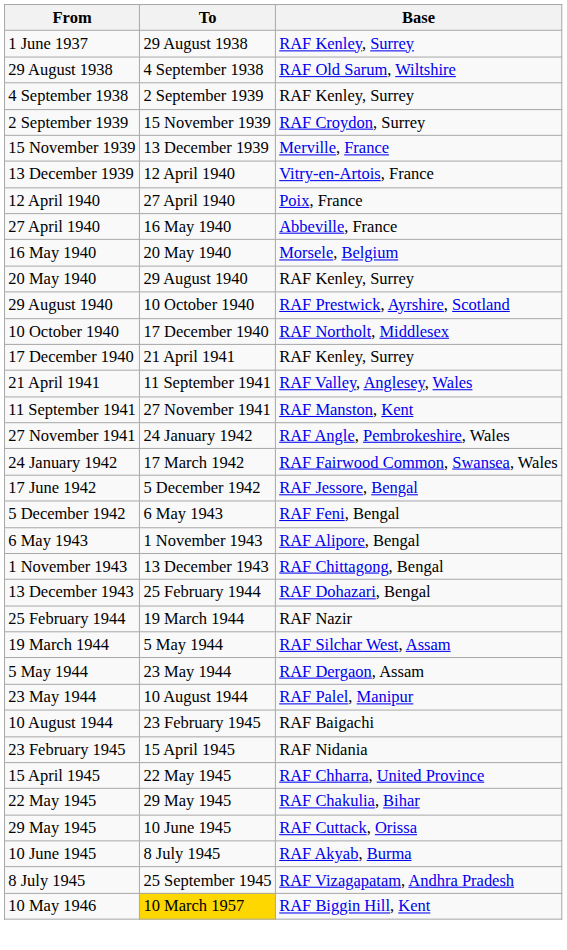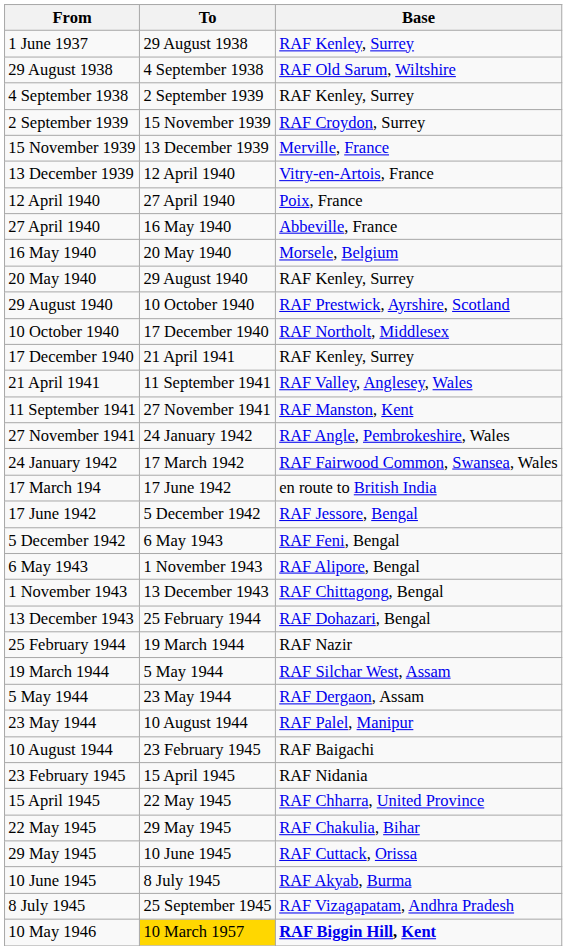 <table class="wikitable">
 <tr>
 <th>From</th>
 <th>To</th>
 <th>Base</th>
 </tr>
 <tr>
 <td>1 June 1937</td>
 <td>29 August 1938</td>
 <td><a href='#'>RAF Kenley</a>, <a href='#'>Surrey</a></td>
 </tr>
 <tr>
 <td>29 August 1938</td>
 <td>4 September 1938</td>
 <td><a href='#'>RAF Old Sarum</a>, <a href='#'>Wiltshire</a></td>
 </tr>
 <tr>
 <td>4 September 1938</td>
 <td>2 September 1939</td>
 <td>RAF Kenley, Surrey</td>
 </tr>
 <tr>
 <td>2 September 1939</td>
 <td>15 November 1939</td>
 <td><a href='#'>RAF Croydon</a>, Surrey</td>
 </tr>
 <tr>
 <td>15 November 1939</td>
 <td>13 December 1939</td>
 <td><a href='#'>Merville</a>, <a href='#'>France</a></td>
 </tr>
 <tr>
 <td>13 December 1939</td>
 <td>12 April 1940</td>
 <td><a href='#'>Vitry-en-Artois</a>, France</td>
 </tr>
 <tr>
 <td>12 April 1940</td>
 <td>27 April 1940</td>
 <td><a href='#'>Poix</a>, France</td>
 </tr>
 <tr>
 <td>27 April 1940</td>
 <td>16 May 1940</td>
 <td><a href='#'>Abbeville</a>, France</td>
 </tr>
 <tr>
 <td>16 May 1940</td>
 <td>20 May 1940</td>
 <td><a href='#'>Morsele</a>, <a href='#'>Belgium</a></td>
 </tr>
 <tr>
 <td>20 May 1940</td>
 <td>29 August 1940</td>
 <td>RAF Kenley, Surrey</td>
 </tr>
 <tr>
 <td>29 August 1940</td>
 <td>10 October 1940</td>
 <td><a href='#'>RAF Prestwick</a>, <a href='#'>Ayrshire</a>, <a href='#'>Scotland</a></td>
 </tr>
 <tr>
 <td>10 October 1940</td>
 <td>17 December 1940</td>
 <td><a href='#'>RAF Northolt</a>, <a href='#'>Middlesex</a></td>
 </tr>
 <tr>
 <td>17 December 1940</td>
 <td>21 April 1941</td>
 <td>RAF Kenley, Surrey</td>
 </tr>
 <tr>
 <td>21 April 1941</td>
 <td>11 September 1941</td>
 <td><a href='#'>RAF Valley</a>, <a href='#'>Anglesey</a>, <a href='#'>Wales</a></td>
 </tr>
 <tr>
 <td>11 September 1941</td>
 <td>27 November 1941</td>
 <td><a href='#'>RAF Manston</a>, <a href='#'>Kent</a></td>
 </tr>
 <tr>
 <td>27 November 1941</td>
 <td>24 January 1942</td>
 <td><a href='#'>RAF Angle</a>, <a href='#'>Pembrokeshire</a>, Wales</td>
 </tr>
 <tr>
 <td>24 January 1942</td>
 <td>17 March 1942</td>
 <td><a href='#'>RAF Fairwood Common</a>, <a href='#'>Swansea</a>, Wales</td>
 </tr>
 <tr>
+<td>17 March 194</td>
+<td>17 June 1942</td>
+<td>en route to <a href='#'>British India</a></td>
+</tr>
+<tr>
 <td>17 June 1942</td>
 <td>5 December 1942</td>
 <td><a href='#'>RAF Jessore</a>, <a href='#'>Bengal</a></td>
 </tr>
 <tr>
 <td>5 December 1942</td>
 <td>6 May 1943</td>
 <td><a href='#'>RAF Feni</a>, Bengal</td>
 </tr>
 <tr>
 <td>6 May 1943</td>
 <td>1 November 1943</td>
 <td><a href='#'>RAF Alipore</a>, Bengal</td>
 </tr>
 <tr>
 <td>1 November 1943</td>
 <td>13 December 1943</td>
 <td><a href='#'>RAF Chittagong</a>, Bengal</td>
 </tr>
 <tr>
 <td>13 December 1943</td>
 <td>25 February 1944</td>
 <td><a href='#'>RAF Dohazari</a>, Bengal</td>
 </tr>
 <tr>
 <td>25 February 1944</td>
 <td>19 March 1944</td>
 <td>RAF Nazir</td>
 </tr>
 <tr>
 <td>19 March 1944</td>
 <td>5 May 1944</td>
 <td><a href='#'>RAF Silchar West</a>, <a href='#'>Assam</a></td>
 </tr>
 <tr>
 <td>5 May 1944</td>
 <td>23 May 1944</td>
 <td><a href='#'>RAF Dergaon</a>, Assam</td>
 </tr>
 <tr>
 <td>23 May 1944</td>
 <td>10 August 1944</td>
 <td><a href='#'>RAF Palel</a>, <a href='#'>Manipur</a></td>
 </tr>
 <tr>
 <td>10 August 1944</td>
 <td>23 February 1945</td>
 <td>RAF Baigachi</td>
 </tr>
 <tr>
 <td>23 February 1945</td>
 <td>15 April 1945</td>
 <td>RAF Nidania</td>
 </tr>
 <tr>
 <td>15 April 1945</td>
 <td>22 May 1945</td>
 <td><a href='#'>RAF Chharra</a>, <a href='#'>United Province</a></td>
 </tr>
 <tr>
 <td>22 May 1945</td>
 <td>29 May 1945</td>
 <td><a href='#'>RAF Chakulia</a>, <a href='#'>Bihar</a></td>
 </tr>
 <tr>
 <td>29 May 1945</td>
 <td>10 June 1945</td>
 <td><a href='#'>RAF Cuttack</a>, <a href='#'>Orissa</a></td>
 </tr>
 <tr>
 <td>10 June 1945</td>
 <td>8 July 1945</td>
 <td><a href='#'>RAF Akyab</a>, <a href='#'>Burma</a></td>
 </tr>
 <tr>
 <td>8 July 1945</td>
 <td>25 September 1945</td>
 <td><a href='#'>RAF Vizagapatam</a>, <a href='#'>Andhra Pradesh</a></td>
 </tr>
 <tr>
 <td>10 May 1946</td>
 <td style="background: gold;">10 March 1957</td>
-<td><a href='#'>RAF Biggin Hill</a>, <a href='#'>Kent</a></td>
+<td><strong><a href='#'>RAF Biggin Hill</a>, <a href='#'>Kent</a></strong></td>
 </tr>
 </table>
